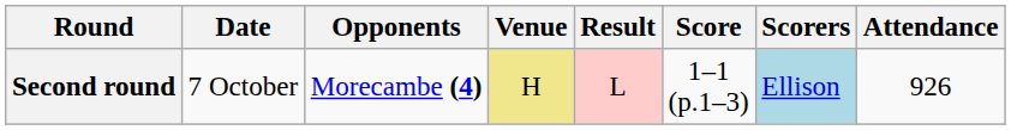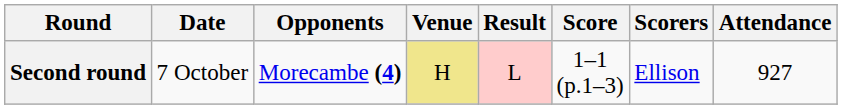 <table class="wikitable" style="text-align:center">
 <tr>
 <th>Round</th>
 <th>Date</th>
 <th>Opponents</th>
 <th>Venue</th>
 <th>Result</th>
 <th>Score</th>
 <th>Scorers</th>
 <th>Attendance</th>
 </tr>
 <tr>
 <th>Second round</th>
 <td>7 October</td>
 <td><a href='#'>Morecambe</a> <strong>(<a href='#'>4</a>)</strong></td>
 <td style="background: khaki;">H</td>
 <td style="background-color:#FFCCCC">L</td>
 <td>1–1<br>(p.1–3)</td>
-<td align="left" style="background: lightblue;"><a href='#'>Ellison</a></td>
-<td>926</td>
+<td align="left"><a href='#'>Ellison</a></td>
+<td>927</td>
 </tr>
 </table>
